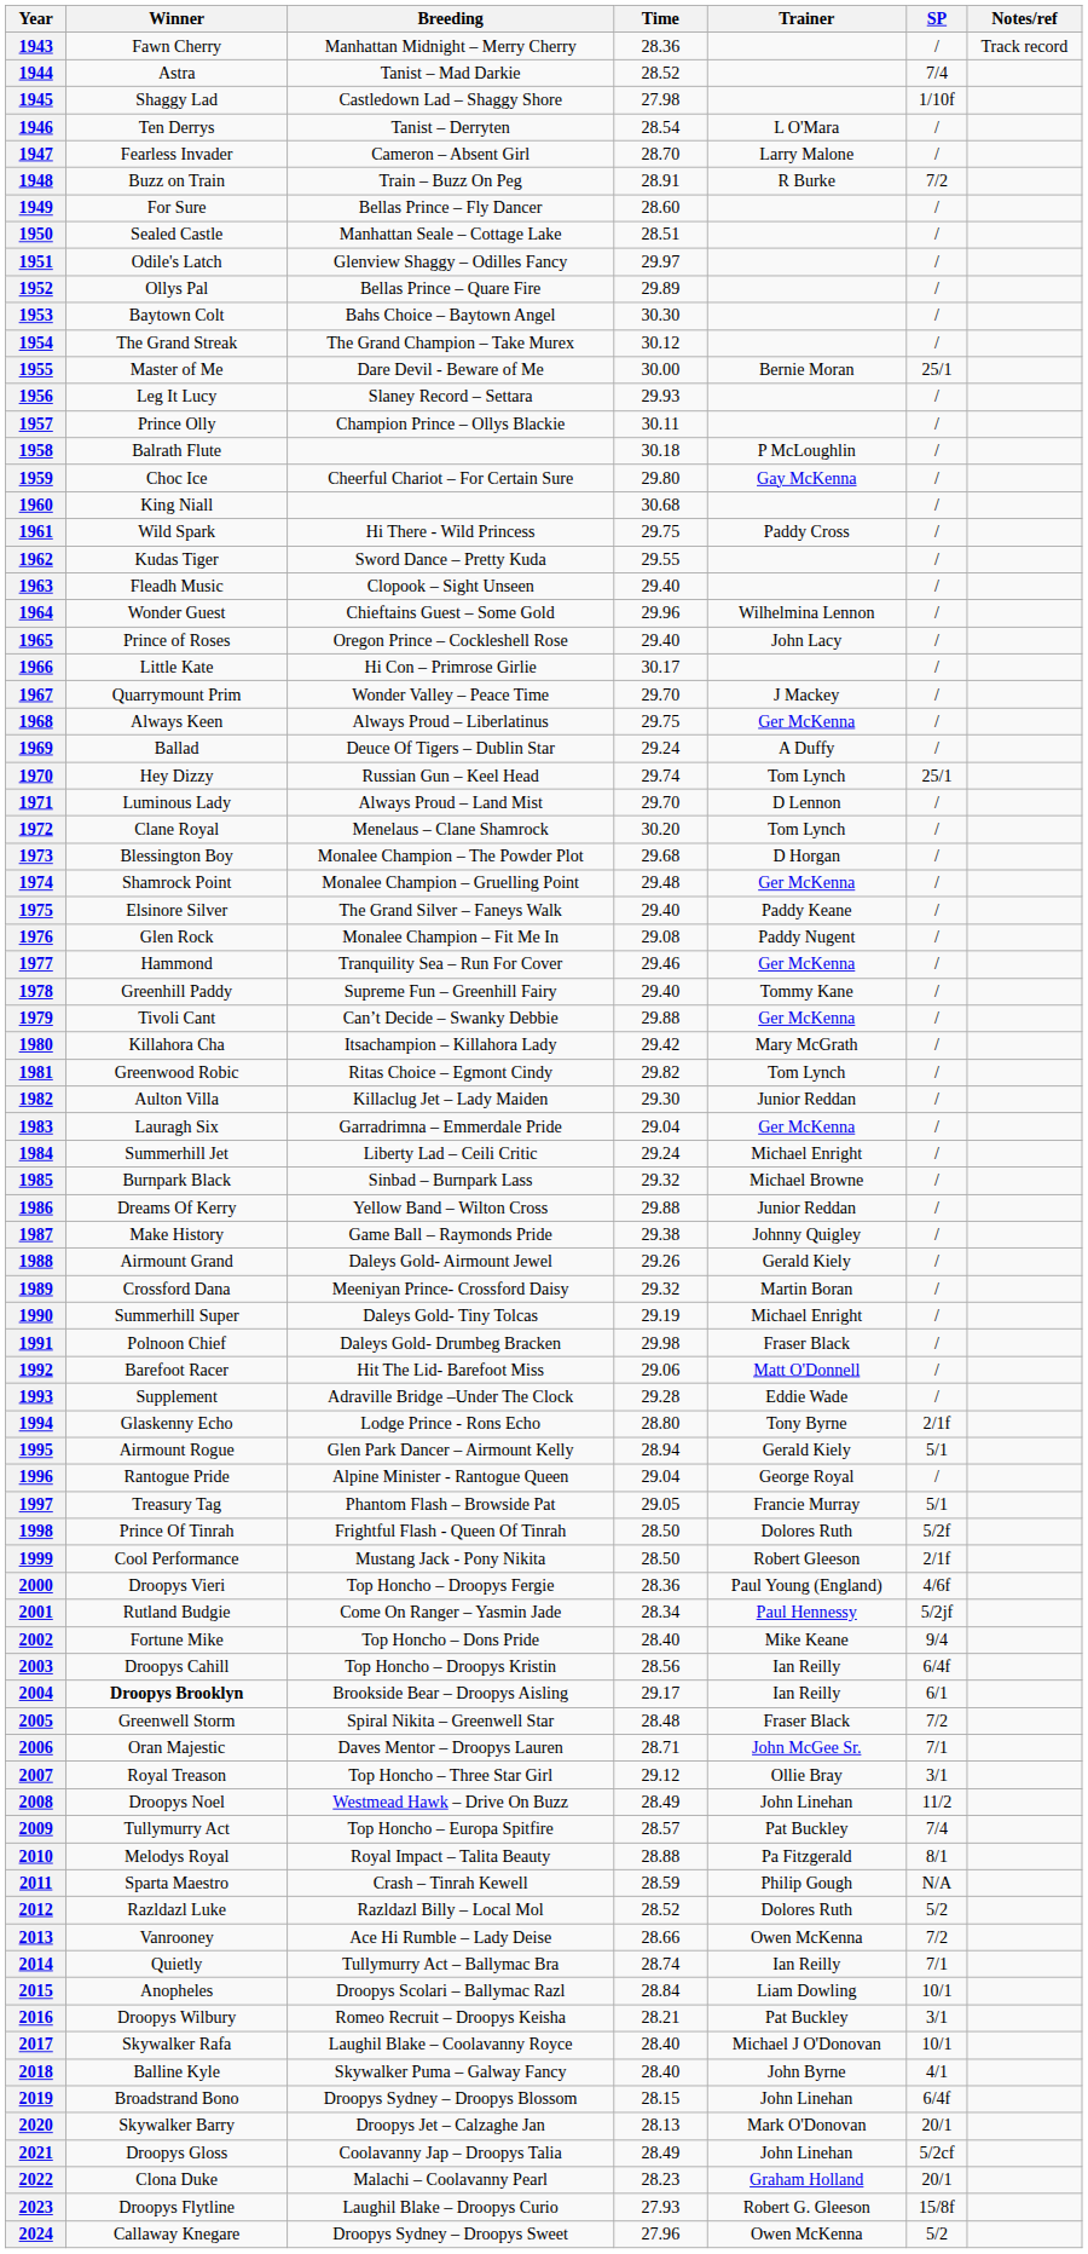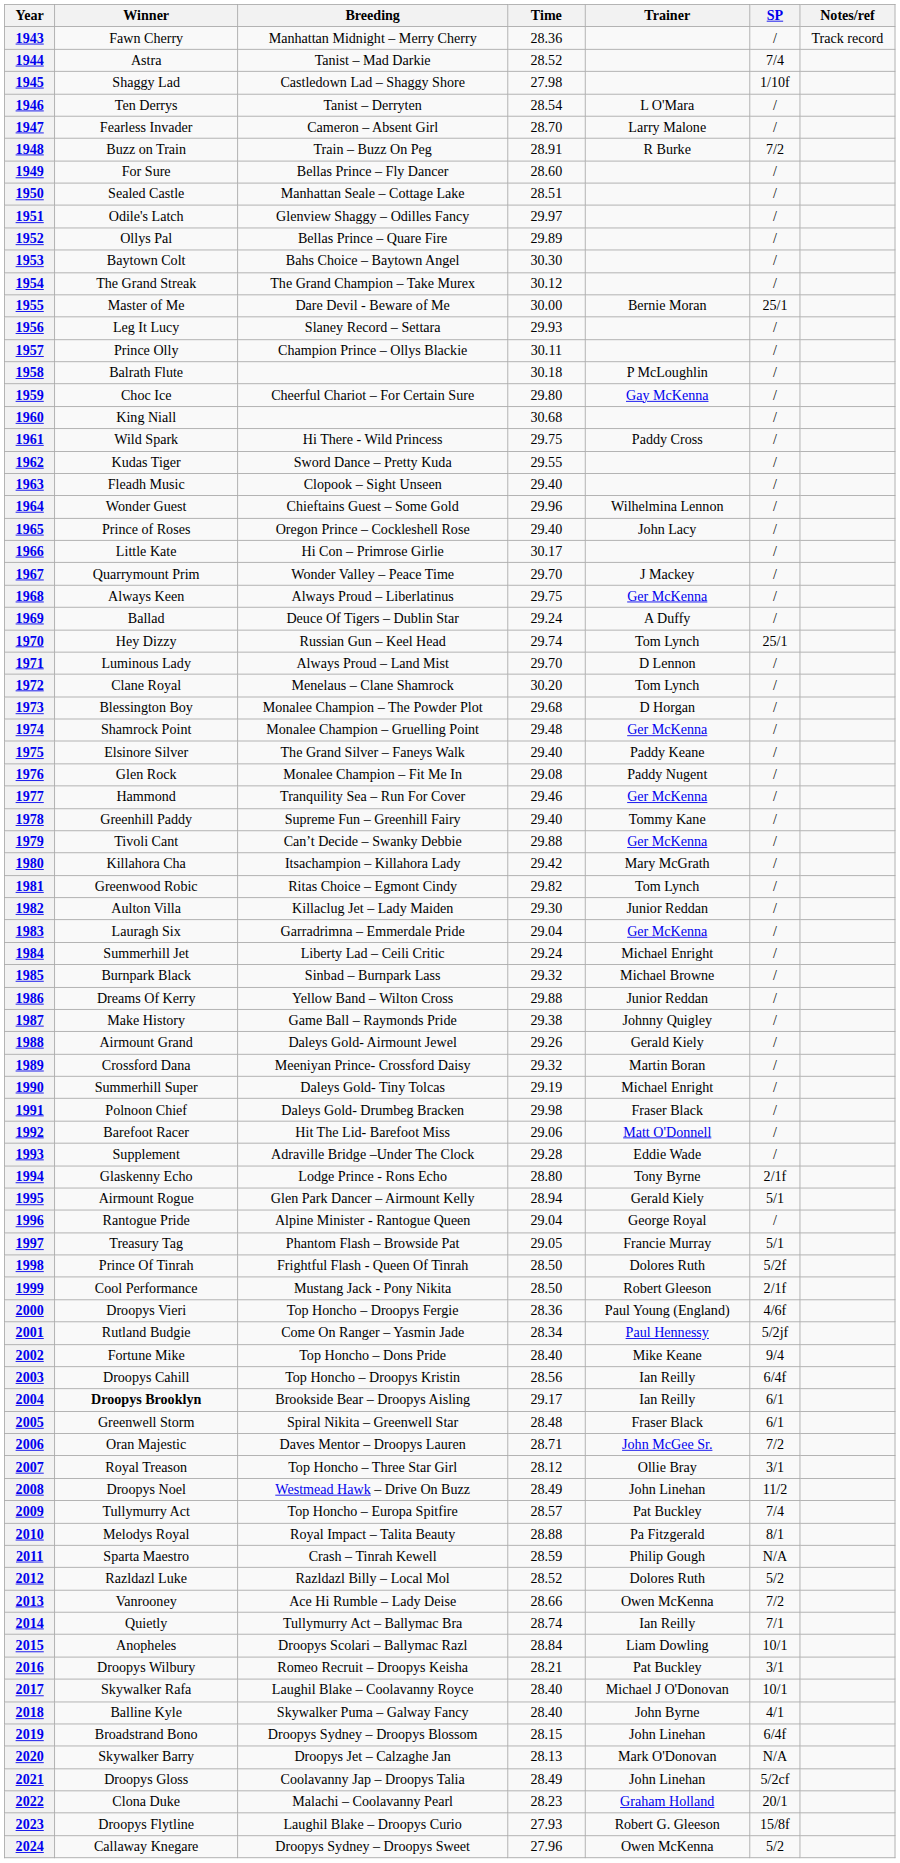 <table class="wikitable" style="text-align:center">
 <tr>
 <th width=50>Year</th>
 <th width=200>Winner</th>
 <th width=300>Breeding</th>
 <th width=80>Time</th>
 <th width=180>Trainer</th>
 <th width=50><a href='#'>SP</a></th>
 <th width=100>Notes/ref</th>
 </tr>
 <tr>
 <th><a href='#'>1943</a></th>
 <td>Fawn Cherry</td>
 <td>Manhattan Midnight – Merry Cherry</td>
 <td>28.36</td>
 <td></td>
 <td>/</td>
 <td>Track record</td>
 </tr>
 <tr>
 <th><a href='#'>1944</a></th>
 <td>Astra</td>
 <td>Tanist – Mad Darkie</td>
 <td>28.52</td>
 <td></td>
 <td>7/4</td>
 <td></td>
 </tr>
 <tr>
 <th><a href='#'>1945</a></th>
 <td>Shaggy Lad</td>
 <td>Castledown Lad – Shaggy Shore</td>
 <td>27.98</td>
 <td></td>
 <td>1/10f</td>
 <td></td>
 </tr>
 <tr>
 <th><a href='#'>1946</a></th>
 <td>Ten Derrys</td>
 <td>Tanist – Derryten</td>
 <td>28.54</td>
 <td>L O'Mara</td>
 <td>/</td>
 <td></td>
 </tr>
 <tr>
 <th><a href='#'>1947</a></th>
 <td>Fearless Invader</td>
 <td>Cameron – Absent Girl</td>
 <td>28.70</td>
 <td>Larry Malone</td>
 <td>/</td>
 <td></td>
 </tr>
 <tr>
 <th><a href='#'>1948</a></th>
 <td>Buzz on Train</td>
 <td>Train – Buzz On Peg</td>
 <td>28.91</td>
 <td>R Burke</td>
 <td>7/2</td>
 <td></td>
 </tr>
 <tr>
 <th><a href='#'>1949</a></th>
 <td>For Sure</td>
 <td>Bellas Prince – Fly Dancer</td>
 <td>28.60</td>
 <td></td>
 <td>/</td>
 <td></td>
 </tr>
 <tr>
 <th><a href='#'>1950</a></th>
 <td>Sealed Castle</td>
 <td>Manhattan Seale – Cottage Lake</td>
 <td>28.51</td>
 <td></td>
 <td>/</td>
 <td></td>
 </tr>
 <tr>
 <th><a href='#'>1951</a></th>
 <td>Odile's Latch</td>
 <td>Glenview Shaggy – Odilles Fancy</td>
 <td>29.97</td>
 <td></td>
 <td>/</td>
 <td></td>
 </tr>
 <tr>
 <th><a href='#'>1952</a></th>
 <td>Ollys Pal</td>
 <td>Bellas Prince – Quare Fire</td>
 <td>29.89</td>
 <td></td>
 <td>/</td>
 <td></td>
 </tr>
 <tr>
 <th><a href='#'>1953</a></th>
 <td>Baytown Colt</td>
 <td>Bahs Choice – Baytown Angel</td>
 <td>30.30</td>
 <td></td>
 <td>/</td>
 <td></td>
 </tr>
 <tr>
 <th><a href='#'>1954</a></th>
 <td>The Grand Streak</td>
 <td>The Grand Champion – Take Murex</td>
 <td>30.12</td>
 <td></td>
 <td>/</td>
 <td></td>
 </tr>
 <tr>
 <th><a href='#'>1955</a></th>
 <td>Master of Me</td>
 <td>Dare Devil - Beware of Me</td>
 <td>30.00</td>
 <td>Bernie Moran</td>
 <td>25/1</td>
 <td></td>
 </tr>
 <tr>
 <th><a href='#'>1956</a></th>
 <td>Leg It Lucy</td>
 <td>Slaney Record – Settara</td>
 <td>29.93</td>
 <td></td>
 <td>/</td>
 <td></td>
 </tr>
 <tr>
 <th><a href='#'>1957</a></th>
 <td>Prince Olly</td>
 <td>Champion Prince – Ollys Blackie</td>
 <td>30.11</td>
 <td></td>
 <td>/</td>
 <td></td>
 </tr>
 <tr>
 <th><a href='#'>1958</a></th>
 <td>Balrath Flute</td>
 <td></td>
 <td>30.18</td>
 <td>P McLoughlin</td>
 <td>/</td>
 <td></td>
 </tr>
 <tr>
 <th><a href='#'>1959</a></th>
 <td>Choc Ice</td>
 <td>Cheerful Chariot – For Certain Sure</td>
 <td>29.80</td>
 <td><a href='#'>Gay McKenna</a></td>
 <td>/</td>
 <td></td>
 </tr>
 <tr>
 <th><a href='#'>1960</a></th>
 <td>King Niall</td>
 <td></td>
 <td>30.68</td>
 <td></td>
 <td>/</td>
 <td></td>
 </tr>
 <tr>
 <th><a href='#'>1961</a></th>
 <td>Wild Spark</td>
 <td>Hi There - Wild Princess</td>
 <td>29.75</td>
 <td>Paddy Cross</td>
 <td>/</td>
 <td></td>
 </tr>
 <tr>
 <th><a href='#'>1962</a></th>
 <td>Kudas Tiger</td>
 <td>Sword Dance – Pretty Kuda</td>
 <td>29.55</td>
 <td></td>
 <td>/</td>
 <td></td>
 </tr>
 <tr>
 <th><a href='#'>1963</a></th>
 <td>Fleadh Music</td>
 <td>Clopook – Sight Unseen</td>
 <td>29.40</td>
 <td></td>
 <td>/</td>
 <td></td>
 </tr>
 <tr>
 <th><a href='#'>1964</a></th>
 <td>Wonder Guest</td>
 <td>Chieftains Guest – Some Gold</td>
 <td>29.96</td>
 <td>Wilhelmina Lennon</td>
 <td>/</td>
 <td></td>
 </tr>
 <tr>
 <th><a href='#'>1965</a></th>
 <td>Prince of Roses</td>
 <td>Oregon Prince – Cockleshell Rose</td>
 <td>29.40</td>
 <td>John Lacy</td>
 <td>/</td>
 <td></td>
 </tr>
 <tr>
 <th><a href='#'>1966</a></th>
 <td>Little Kate</td>
 <td>Hi Con – Primrose Girlie</td>
 <td>30.17</td>
 <td></td>
 <td>/</td>
 <td></td>
 </tr>
 <tr>
 <th><a href='#'>1967</a></th>
 <td>Quarrymount Prim</td>
 <td>Wonder Valley – Peace Time</td>
 <td>29.70</td>
 <td>J Mackey</td>
 <td>/</td>
 <td></td>
 </tr>
 <tr>
 <th><a href='#'>1968</a></th>
 <td>Always Keen</td>
 <td>Always Proud – Liberlatinus</td>
 <td>29.75</td>
 <td><a href='#'>Ger McKenna</a></td>
 <td>/</td>
 <td></td>
 </tr>
 <tr>
 <th><a href='#'>1969</a></th>
 <td>Ballad</td>
 <td>Deuce Of Tigers – Dublin Star</td>
 <td>29.24</td>
 <td>A Duffy</td>
 <td>/</td>
 <td></td>
 </tr>
 <tr>
 <th><a href='#'>1970</a></th>
 <td>Hey Dizzy</td>
 <td>Russian Gun – Keel Head</td>
 <td>29.74</td>
 <td>Tom Lynch</td>
 <td>25/1</td>
 <td></td>
 </tr>
 <tr>
 <th><a href='#'>1971</a></th>
 <td>Luminous Lady</td>
 <td>Always Proud – Land Mist</td>
 <td>29.70</td>
 <td>D Lennon</td>
 <td>/</td>
 <td></td>
 </tr>
 <tr>
 <th><a href='#'>1972</a></th>
 <td>Clane Royal</td>
 <td>Menelaus – Clane Shamrock</td>
 <td>30.20</td>
 <td>Tom Lynch</td>
 <td>/</td>
 <td></td>
 </tr>
 <tr>
 <th><a href='#'>1973</a></th>
 <td>Blessington Boy</td>
 <td>Monalee Champion – The Powder Plot</td>
 <td>29.68</td>
 <td>D Horgan</td>
 <td>/</td>
 <td></td>
 </tr>
 <tr>
 <th><a href='#'>1974</a></th>
 <td>Shamrock Point</td>
 <td>Monalee Champion – Gruelling Point</td>
 <td>29.48</td>
 <td><a href='#'>Ger McKenna</a></td>
 <td>/</td>
 <td></td>
 </tr>
 <tr>
 <th><a href='#'>1975</a></th>
 <td>Elsinore Silver</td>
 <td>The Grand Silver – Faneys Walk</td>
 <td>29.40</td>
 <td>Paddy Keane</td>
 <td>/</td>
 <td></td>
 </tr>
 <tr>
 <th><a href='#'>1976</a></th>
 <td>Glen Rock</td>
 <td>Monalee Champion – Fit Me In</td>
 <td>29.08</td>
 <td>Paddy Nugent</td>
 <td>/</td>
 <td></td>
 </tr>
 <tr>
 <th><a href='#'>1977</a></th>
 <td>Hammond</td>
 <td>Tranquility Sea – Run For Cover</td>
 <td>29.46</td>
 <td><a href='#'>Ger McKenna</a></td>
 <td>/</td>
 <td></td>
 </tr>
 <tr>
 <th><a href='#'>1978</a></th>
 <td>Greenhill Paddy</td>
 <td>Supreme Fun – Greenhill Fairy</td>
 <td>29.40</td>
 <td>Tommy Kane</td>
 <td>/</td>
 <td></td>
 </tr>
 <tr>
 <th><a href='#'>1979</a></th>
 <td>Tivoli Cant</td>
 <td>Can’t Decide – Swanky Debbie</td>
 <td>29.88</td>
 <td><a href='#'>Ger McKenna</a></td>
 <td>/</td>
 <td></td>
 </tr>
 <tr>
 <th><a href='#'>1980</a></th>
 <td>Killahora Cha</td>
 <td>Itsachampion – Killahora Lady</td>
 <td>29.42</td>
 <td>Mary McGrath</td>
 <td>/</td>
 <td></td>
 </tr>
 <tr>
 <th><a href='#'>1981</a></th>
 <td>Greenwood Robic</td>
 <td>Ritas Choice – Egmont Cindy</td>
 <td>29.82</td>
 <td>Tom Lynch</td>
 <td>/</td>
 <td></td>
 </tr>
 <tr>
 <th><a href='#'>1982</a></th>
 <td>Aulton Villa</td>
 <td>Killaclug Jet – Lady Maiden</td>
 <td>29.30</td>
 <td>Junior Reddan</td>
 <td>/</td>
 <td></td>
 </tr>
 <tr>
 <th><a href='#'>1983</a></th>
 <td>Lauragh Six</td>
 <td>Garradrimna – Emmerdale Pride</td>
 <td>29.04</td>
 <td><a href='#'>Ger McKenna</a></td>
 <td>/</td>
 <td></td>
 </tr>
 <tr>
 <th><a href='#'>1984</a></th>
 <td>Summerhill Jet</td>
 <td>Liberty Lad – Ceili Critic</td>
 <td>29.24</td>
 <td>Michael Enright</td>
 <td>/</td>
 <td></td>
 </tr>
 <tr>
 <th><a href='#'>1985</a></th>
 <td>Burnpark Black</td>
 <td>Sinbad – Burnpark Lass</td>
 <td>29.32</td>
 <td>Michael Browne</td>
 <td>/</td>
 <td></td>
 </tr>
 <tr>
 <th><a href='#'>1986</a></th>
 <td>Dreams Of Kerry</td>
 <td>Yellow Band – Wilton Cross</td>
 <td>29.88</td>
 <td>Junior Reddan</td>
 <td>/</td>
 <td></td>
 </tr>
 <tr>
 <th><a href='#'>1987</a></th>
 <td>Make History</td>
 <td>Game Ball – Raymonds Pride</td>
 <td>29.38</td>
 <td>Johnny Quigley</td>
 <td>/</td>
 <td></td>
 </tr>
 <tr>
 <th><a href='#'>1988</a></th>
 <td>Airmount Grand</td>
 <td>Daleys Gold- Airmount Jewel</td>
 <td>29.26</td>
 <td>Gerald Kiely</td>
 <td>/</td>
 <td></td>
 </tr>
 <tr>
 <th><a href='#'>1989</a></th>
 <td>Crossford Dana</td>
 <td>Meeniyan Prince- Crossford Daisy</td>
 <td>29.32</td>
 <td>Martin Boran</td>
 <td>/</td>
 <td></td>
 </tr>
 <tr>
 <th><a href='#'>1990</a></th>
 <td>Summerhill Super</td>
 <td>Daleys Gold- Tiny Tolcas</td>
 <td>29.19</td>
 <td>Michael Enright</td>
 <td>/</td>
 <td></td>
 </tr>
 <tr>
 <th><a href='#'>1991</a></th>
 <td>Polnoon Chief</td>
 <td>Daleys Gold- Drumbeg Bracken</td>
 <td>29.98</td>
 <td>Fraser Black</td>
 <td>/</td>
 <td></td>
 </tr>
 <tr>
 <th><a href='#'>1992</a></th>
 <td>Barefoot Racer</td>
 <td>Hit The Lid- Barefoot Miss</td>
 <td>29.06</td>
 <td><a href='#'>Matt O'Donnell</a></td>
 <td>/</td>
 <td></td>
 </tr>
 <tr>
 <th><a href='#'>1993</a></th>
 <td>Supplement</td>
 <td>Adraville Bridge –Under The Clock</td>
 <td>29.28</td>
 <td>Eddie Wade</td>
 <td>/</td>
 <td></td>
 </tr>
 <tr>
 <th><a href='#'>1994</a></th>
 <td>Glaskenny Echo</td>
 <td>Lodge Prince - Rons Echo</td>
 <td>28.80</td>
 <td>Tony Byrne</td>
 <td>2/1f</td>
 <td></td>
 </tr>
 <tr>
 <th><a href='#'>1995</a></th>
 <td>Airmount Rogue</td>
 <td>Glen Park Dancer – Airmount Kelly</td>
 <td>28.94</td>
 <td>Gerald Kiely</td>
 <td>5/1</td>
 <td></td>
 </tr>
 <tr>
 <th><a href='#'>1996</a></th>
 <td>Rantogue Pride</td>
 <td>Alpine Minister - Rantogue Queen</td>
 <td>29.04</td>
 <td>George Royal</td>
 <td>/</td>
 <td></td>
 </tr>
 <tr>
 <th><a href='#'>1997</a></th>
 <td>Treasury Tag</td>
 <td>Phantom Flash – Browside Pat</td>
 <td>29.05</td>
 <td>Francie Murray</td>
 <td>5/1</td>
 <td></td>
 </tr>
 <tr>
 <th><a href='#'>1998</a></th>
 <td>Prince Of Tinrah</td>
 <td>Frightful Flash - Queen Of Tinrah</td>
 <td>28.50</td>
 <td>Dolores Ruth</td>
 <td>5/2f</td>
 <td></td>
 </tr>
 <tr>
 <th><a href='#'>1999</a></th>
 <td>Cool Performance</td>
 <td>Mustang Jack - Pony Nikita</td>
 <td>28.50</td>
 <td>Robert Gleeson</td>
 <td>2/1f</td>
 <td></td>
 </tr>
 <tr>
 <th><a href='#'>2000</a></th>
 <td>Droopys Vieri</td>
 <td>Top Honcho – Droopys Fergie</td>
 <td>28.36</td>
 <td>Paul Young (England)</td>
 <td>4/6f</td>
 <td></td>
 </tr>
 <tr>
 <th><a href='#'>2001</a></th>
 <td>Rutland Budgie</td>
 <td>Come On Ranger – Yasmin Jade</td>
 <td>28.34</td>
 <td><a href='#'>Paul Hennessy</a></td>
 <td>5/2jf</td>
 <td></td>
 </tr>
 <tr>
 <th><a href='#'>2002</a></th>
 <td>Fortune Mike</td>
 <td>Top Honcho – Dons Pride</td>
 <td>28.40</td>
 <td>Mike Keane</td>
 <td>9/4</td>
 <td></td>
 </tr>
 <tr>
 <th><a href='#'>2003</a></th>
 <td>Droopys Cahill</td>
 <td>Top Honcho – Droopys Kristin</td>
 <td>28.56</td>
 <td>Ian Reilly</td>
 <td>6/4f</td>
 <td></td>
 </tr>
 <tr>
 <th><a href='#'>2004</a></th>
 <td><strong>Droopys Brooklyn</strong></td>
 <td>Brookside Bear – Droopys Aisling</td>
 <td>29.17</td>
 <td>Ian Reilly</td>
 <td>6/1</td>
 <td></td>
 </tr>
 <tr>
 <th><a href='#'>2005</a></th>
 <td>Greenwell Storm</td>
 <td>Spiral Nikita – Greenwell Star</td>
 <td>28.48</td>
 <td>Fraser Black</td>
-<td>7/2</td>
+<td>6/1</td>
 <td></td>
 </tr>
 <tr>
 <th><a href='#'>2006</a></th>
 <td>Oran Majestic</td>
 <td>Daves Mentor – Droopys Lauren</td>
 <td>28.71</td>
 <td><a href='#'>John McGee Sr.</a></td>
-<td>7/1</td>
+<td>7/2</td>
 <td></td>
 </tr>
 <tr>
 <th><a href='#'>2007</a></th>
 <td>Royal Treason</td>
 <td>Top Honcho – Three Star Girl</td>
-<td>29.12</td>
+<td>28.12</td>
 <td>Ollie Bray</td>
 <td>3/1</td>
 <td></td>
 </tr>
 <tr>
 <th><a href='#'>2008</a></th>
 <td>Droopys Noel</td>
 <td><a href='#'>Westmead Hawk</a> – Drive On Buzz</td>
 <td>28.49</td>
 <td>John Linehan</td>
 <td>11/2</td>
 <td></td>
 </tr>
 <tr>
 <th><a href='#'>2009</a></th>
 <td>Tullymurry Act</td>
 <td>Top Honcho – Europa Spitfire</td>
 <td>28.57</td>
 <td>Pat Buckley</td>
 <td>7/4</td>
 <td></td>
 </tr>
 <tr>
 <th><a href='#'>2010</a></th>
 <td>Melodys Royal</td>
 <td>Royal Impact – Talita Beauty</td>
 <td>28.88</td>
 <td>Pa Fitzgerald</td>
 <td>8/1</td>
 <td></td>
 </tr>
 <tr>
 <th><a href='#'>2011</a></th>
 <td>Sparta Maestro</td>
 <td>Crash – Tinrah Kewell</td>
 <td>28.59</td>
 <td>Philip Gough</td>
 <td>N/A</td>
 <td></td>
 </tr>
 <tr>
 <th><a href='#'>2012</a></th>
 <td>Razldazl Luke</td>
 <td>Razldazl Billy – Local Mol</td>
 <td>28.52</td>
 <td>Dolores Ruth</td>
 <td>5/2</td>
 <td></td>
 </tr>
 <tr>
 <th><a href='#'>2013</a></th>
 <td>Vanrooney</td>
 <td>Ace Hi Rumble – Lady Deise</td>
 <td>28.66</td>
 <td>Owen McKenna</td>
 <td>7/2</td>
 <td></td>
 </tr>
 <tr>
 <th><a href='#'>2014</a></th>
 <td>Quietly</td>
 <td>Tullymurry Act – Ballymac Bra</td>
 <td>28.74</td>
 <td>Ian Reilly</td>
 <td>7/1</td>
 <td></td>
 </tr>
 <tr>
 <th><a href='#'>2015</a></th>
 <td>Anopheles</td>
 <td>Droopys Scolari – Ballymac Razl</td>
 <td>28.84</td>
 <td>Liam Dowling</td>
 <td>10/1</td>
 <td></td>
 </tr>
 <tr>
 <th><a href='#'>2016</a></th>
 <td>Droopys Wilbury</td>
 <td>Romeo Recruit – Droopys Keisha</td>
 <td>28.21</td>
 <td>Pat Buckley</td>
 <td>3/1</td>
 <td></td>
 </tr>
 <tr>
 <th><a href='#'>2017</a></th>
 <td>Skywalker Rafa</td>
 <td>Laughil Blake – Coolavanny Royce</td>
 <td>28.40</td>
 <td>Michael J O'Donovan</td>
 <td>10/1</td>
 <td></td>
 </tr>
 <tr>
 <th><a href='#'>2018</a></th>
 <td>Balline Kyle</td>
 <td>Skywalker Puma – Galway Fancy</td>
 <td>28.40</td>
 <td>John Byrne</td>
 <td>4/1</td>
 <td></td>
 </tr>
 <tr>
 <th><a href='#'>2019</a></th>
 <td>Broadstrand Bono</td>
 <td>Droopys Sydney – Droopys Blossom</td>
 <td>28.15</td>
 <td>John Linehan</td>
 <td>6/4f</td>
 <td></td>
 </tr>
 <tr>
 <th><a href='#'>2020</a></th>
 <td>Skywalker Barry</td>
 <td>Droopys Jet – Calzaghe Jan</td>
 <td>28.13</td>
 <td>Mark O'Donovan</td>
-<td>20/1</td>
+<td>N/A</td>
 <td></td>
 </tr>
 <tr>
 <th><a href='#'>2021</a></th>
 <td>Droopys Gloss</td>
 <td>Coolavanny Jap – Droopys Talia</td>
 <td>28.49</td>
 <td>John Linehan</td>
 <td>5/2cf</td>
 <td></td>
 </tr>
 <tr>
 <th><a href='#'>2022</a></th>
 <td>Clona Duke</td>
 <td>Malachi – Coolavanny Pearl</td>
 <td>28.23</td>
 <td><a href='#'>Graham Holland</a></td>
 <td>20/1</td>
 <td></td>
 </tr>
 <tr>
 <th><a href='#'>2023</a></th>
 <td>Droopys Flytline</td>
 <td>Laughil Blake – Droopys Curio</td>
 <td>27.93</td>
 <td>Robert G. Gleeson</td>
 <td>15/8f</td>
 <td></td>
 </tr>
 <tr>
 <th><a href='#'>2024</a></th>
 <td>Callaway Knegare</td>
 <td>Droopys Sydney – Droopys Sweet</td>
 <td>27.96</td>
 <td>Owen McKenna</td>
 <td>5/2</td>
 <td></td>
 </tr>
 </table>
